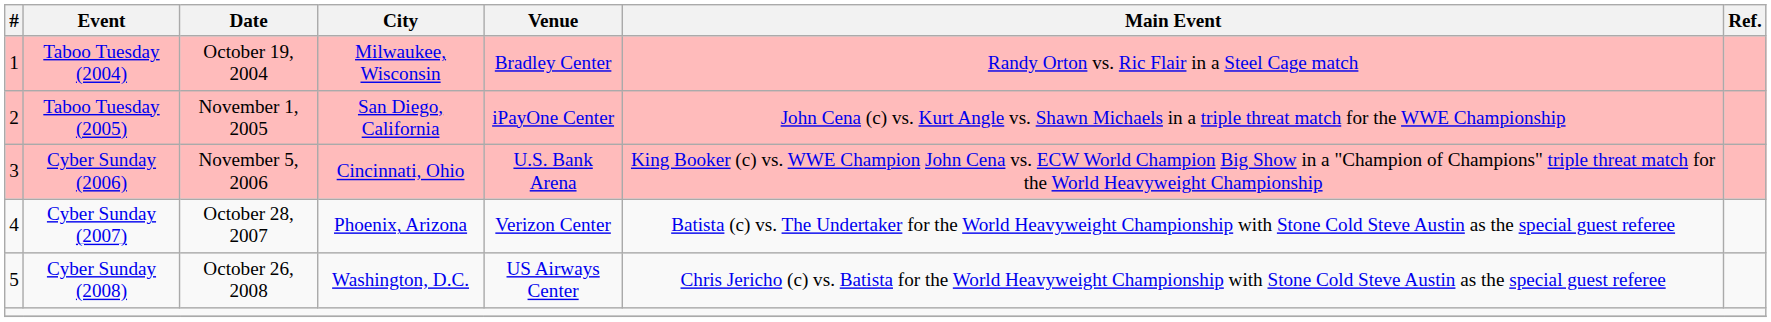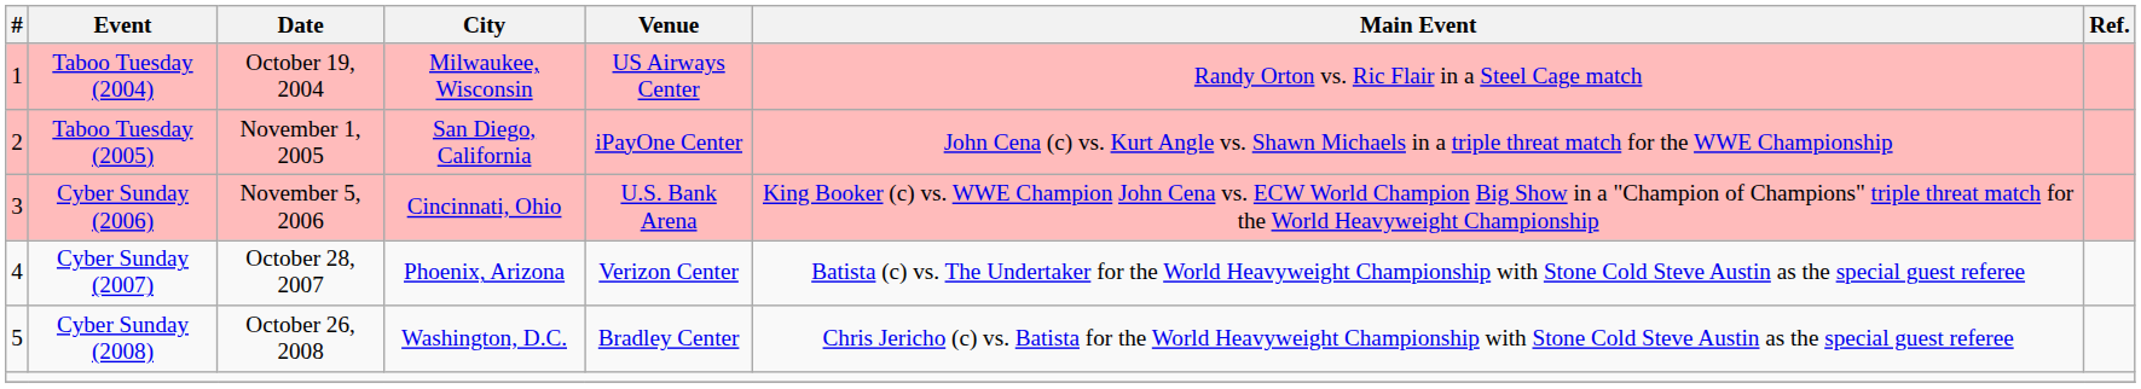 <table class="sortable wikitable succession-box" style="font-size:85%; text-align:center;">
 <tr>
 <th>#</th>
 <th>Event</th>
 <th>Date</th>
 <th>City</th>
 <th>Venue</th>
 <th>Main Event</th>
 <th>Ref.</th>
 </tr>
 <tr style="background: #FBB;">
 <td>1</td>
 <td><a href='#'>Taboo Tuesday (2004)</a></td>
 <td>October 19, 2004</td>
 <td><a href='#'>Milwaukee, Wisconsin</a></td>
-<td><a href='#'>Bradley Center</a></td>
+<td><a href='#'>US Airways Center</a></td>
 <td><a href='#'>Randy Orton</a> vs. <a href='#'>Ric Flair</a> in a <a href='#'>Steel Cage match</a></td>
 <td></td>
 </tr>
 <tr style="background: #FBB;">
 <td>2</td>
 <td><a href='#'>Taboo Tuesday (2005)</a></td>
 <td>November 1, 2005</td>
 <td><a href='#'>San Diego, California</a></td>
 <td><a href='#'>iPayOne Center</a></td>
 <td><a href='#'>John Cena</a> (c) vs. <a href='#'>Kurt Angle</a> vs. <a href='#'>Shawn Michaels</a> in a <a href='#'>triple threat match</a> for the <a href='#'>WWE Championship</a></td>
 <td></td>
 </tr>
 <tr style="background: #FBB;">
 <td>3</td>
 <td><a href='#'>Cyber Sunday (2006)</a></td>
 <td>November 5, 2006</td>
 <td><a href='#'>Cincinnati, Ohio</a></td>
 <td><a href='#'>U.S. Bank Arena</a></td>
 <td><a href='#'>King Booker</a> (c) vs. <a href='#'>WWE Champion</a> <a href='#'>John Cena</a> vs. <a href='#'>ECW World Champion</a> <a href='#'>Big Show</a> in a "Champion of Champions" <a href='#'>triple threat match</a> for the <a href='#'>World Heavyweight Championship</a></td>
 <td></td>
 </tr>
 <tr>
 <td>4</td>
 <td><a href='#'>Cyber Sunday (2007)</a></td>
 <td>October 28, 2007</td>
 <td><a href='#'>Phoenix, Arizona</a></td>
 <td><a href='#'>Verizon Center</a></td>
 <td><a href='#'>Batista</a> (c) vs. <a href='#'>The Undertaker</a> for the <a href='#'>World Heavyweight Championship</a> with <a href='#'>Stone Cold Steve Austin</a> as the <a href='#'>special guest referee</a></td>
 <td></td>
 </tr>
 <tr>
 <td>5</td>
 <td><a href='#'>Cyber Sunday (2008)</a></td>
 <td>October 26, 2008</td>
 <td><a href='#'>Washington, D.C.</a></td>
-<td><a href='#'>US Airways Center</a></td>
+<td><a href='#'>Bradley Center</a></td>
 <td><a href='#'>Chris Jericho</a> (c) vs. <a href='#'>Batista</a> for the <a href='#'>World Heavyweight Championship</a> with <a href='#'>Stone Cold Steve Austin</a> as the <a href='#'>special guest referee</a></td>
 <td></td>
 </tr>
 <tr>
 <td colspan="10"></td>
 </tr>
 <tr>
 </tr>
 </table>
